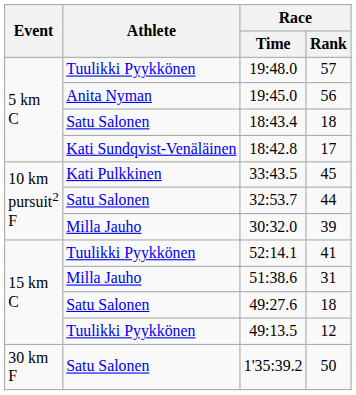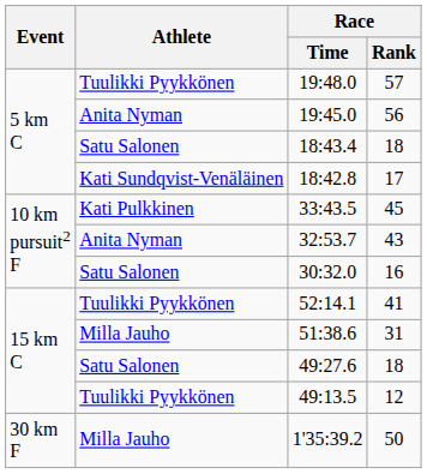 <table class="wikitable" style="font-size:90%">
 <tr>
 <th rowspan=2>Event</th>
 <th rowspan=2>Athlete</th>
 <th colspan=2>Race</th>
 </tr>
 <tr>
 <th>Time</th>
 <th>Rank</th>
 </tr>
 <tr>
 <td rowspan=4>5 km <br> C</td>
 <td><a href='#'>Tuulikki Pyykkönen</a></td>
 <td align=center>19:48.0</td>
 <td align=center>57</td>
 </tr>
 <tr>
 <td><a href='#'>Anita Nyman</a></td>
 <td align=center>19:45.0</td>
 <td align=center>56</td>
 </tr>
 <tr>
 <td><a href='#'>Satu Salonen</a></td>
 <td align=center>18:43.4</td>
 <td align=center>18</td>
 </tr>
 <tr>
 <td><a href='#'>Kati Sundqvist-Venäläinen</a></td>
 <td align=center>18:42.8</td>
 <td align=center>17</td>
 </tr>
 <tr>
 <td rowspan=3>10 km <br> pursuit<sup>2</sup> <br> F</td>
 <td><a href='#'>Kati Pulkkinen</a></td>
 <td align=center>33:43.5</td>
 <td align=center>45</td>
 </tr>
 <tr>
-<td><a href='#'>Satu Salonen</a></td>
+<td><a href='#'>Anita Nyman</a></td>
 <td align=center>32:53.7</td>
-<td align=center>44</td>
+<td align=center>43</td>
 </tr>
 <tr>
-<td><a href='#'>Milla Jauho</a></td>
+<td><a href='#'>Satu Salonen</a></td>
 <td align=center>30:32.0</td>
-<td align=center>39</td>
+<td align=center>16</td>
 </tr>
 <tr>
 <td rowspan=4>15 km <br> C</td>
 <td><a href='#'>Tuulikki Pyykkönen</a></td>
 <td align=center>52:14.1</td>
 <td align=center>41</td>
 </tr>
 <tr>
 <td><a href='#'>Milla Jauho</a></td>
 <td align=center>51:38.6</td>
 <td align=center>31</td>
 </tr>
 <tr>
 <td><a href='#'>Satu Salonen</a></td>
 <td align=center>49:27.6</td>
 <td align=center>18</td>
 </tr>
 <tr>
 <td><a href='#'>Tuulikki Pyykkönen</a></td>
 <td align=center>49:13.5</td>
 <td align=center>12</td>
 </tr>
 <tr>
 <td>30 km <br> F</td>
-<td><a href='#'>Satu Salonen</a></td>
+<td><a href='#'>Milla Jauho</a></td>
 <td align=center>1'35:39.2</td>
 <td align=center>50</td>
 </tr>
 </table>
